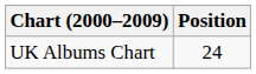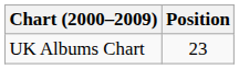 <table class="wikitable sortable">
 <tr>
 <th>Chart (2000–2009)</th>
 <th>Position</th>
 </tr>
 <tr>
 <td>UK Albums Chart</td>
-<td style="text-align:center;">24</td>
+<td style="text-align:center;">23</td>
 </tr>
 </table>
